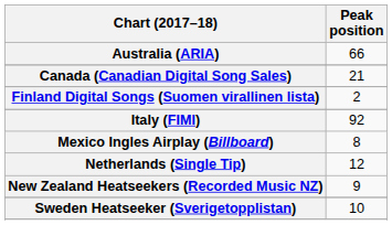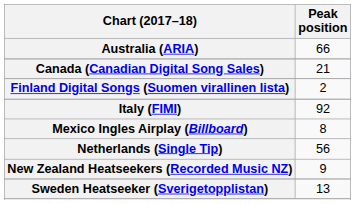 <table class="wikitable sortable plainrowheaders" style="text-align:center">
 <tr>
 <th scope="col">Chart (2017–18)</th>
 <th scope="col">Peak<br>position</th>
 </tr>
 <tr>
 <th scope="row">Australia (<a href='#'>ARIA</a>)</th>
 <td>66</td>
 </tr>
 <tr>
 </tr>
 <tr>
 </tr>
 <tr>
 </tr>
 <tr>
 <th scope="row">Canada (<a href='#'>Canadian Digital Song Sales</a>)</th>
 <td>21</td>
 </tr>
 <tr>
 </tr>
 <tr>
 <th scope="row"><a href='#'>Finland Digital Songs</a> (<a href='#'>Suomen virallinen lista</a>)</th>
 <td>2</td>
 </tr>
 <tr>
 </tr>
 <tr>
 </tr>
 <tr>
 <th scope="row">Italy (<a href='#'>FIMI</a>)</th>
 <td>92</td>
 </tr>
 <tr>
 <th scope="row">Mexico Ingles Airplay (<em><a href='#'>Billboard</a></em>)</th>
 <td>8</td>
 </tr>
 <tr>
 <th scope="row">Netherlands (<a href='#'>Single Tip</a>)</th>
-<td>12</td>
+<td>56</td>
 </tr>
 <tr>
 <th scope="row">New Zealand Heatseekers (<a href='#'>Recorded Music NZ</a>)</th>
 <td>9</td>
 </tr>
 <tr>
 </tr>
 <tr>
 </tr>
 <tr>
 <th scope="row">Sweden Heatseeker (<a href='#'>Sverigetopplistan</a>)</th>
-<td>10</td>
+<td>13</td>
 </tr>
 <tr>
 </tr>
 <tr>
 </tr>
 <tr>
 </tr>
 <tr>
 </tr>
 </table>
